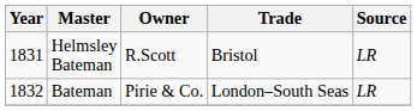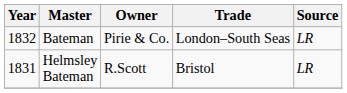 <table class="wikitable">
 <tr>
 <th>Year</th>
 <th>Master</th>
 <th>Owner</th>
 <th>Trade</th>
 <th>Source</th>
 </tr>
 <tr>
+<td>1832</td>
+<td>Bateman</td>
+<td>Pirie & Co.</td>
+<td>London–South Seas</td>
+<td><em>LR</em></td>
+</tr>
+<tr>
 <td>1831</td>
 <td>Helmsley<br>Bateman</td>
 <td>R.Scott</td>
 <td>Bristol</td>
 <td><em>LR</em></td>
 </tr>
 <tr>
-<td>1832</td>
-<td>Bateman</td>
-<td>Pirie & Co.</td>
-<td>London–South Seas</td>
-<td><em>LR</em></td>
-</tr>
-<tr>
 </tr>
 </table>
